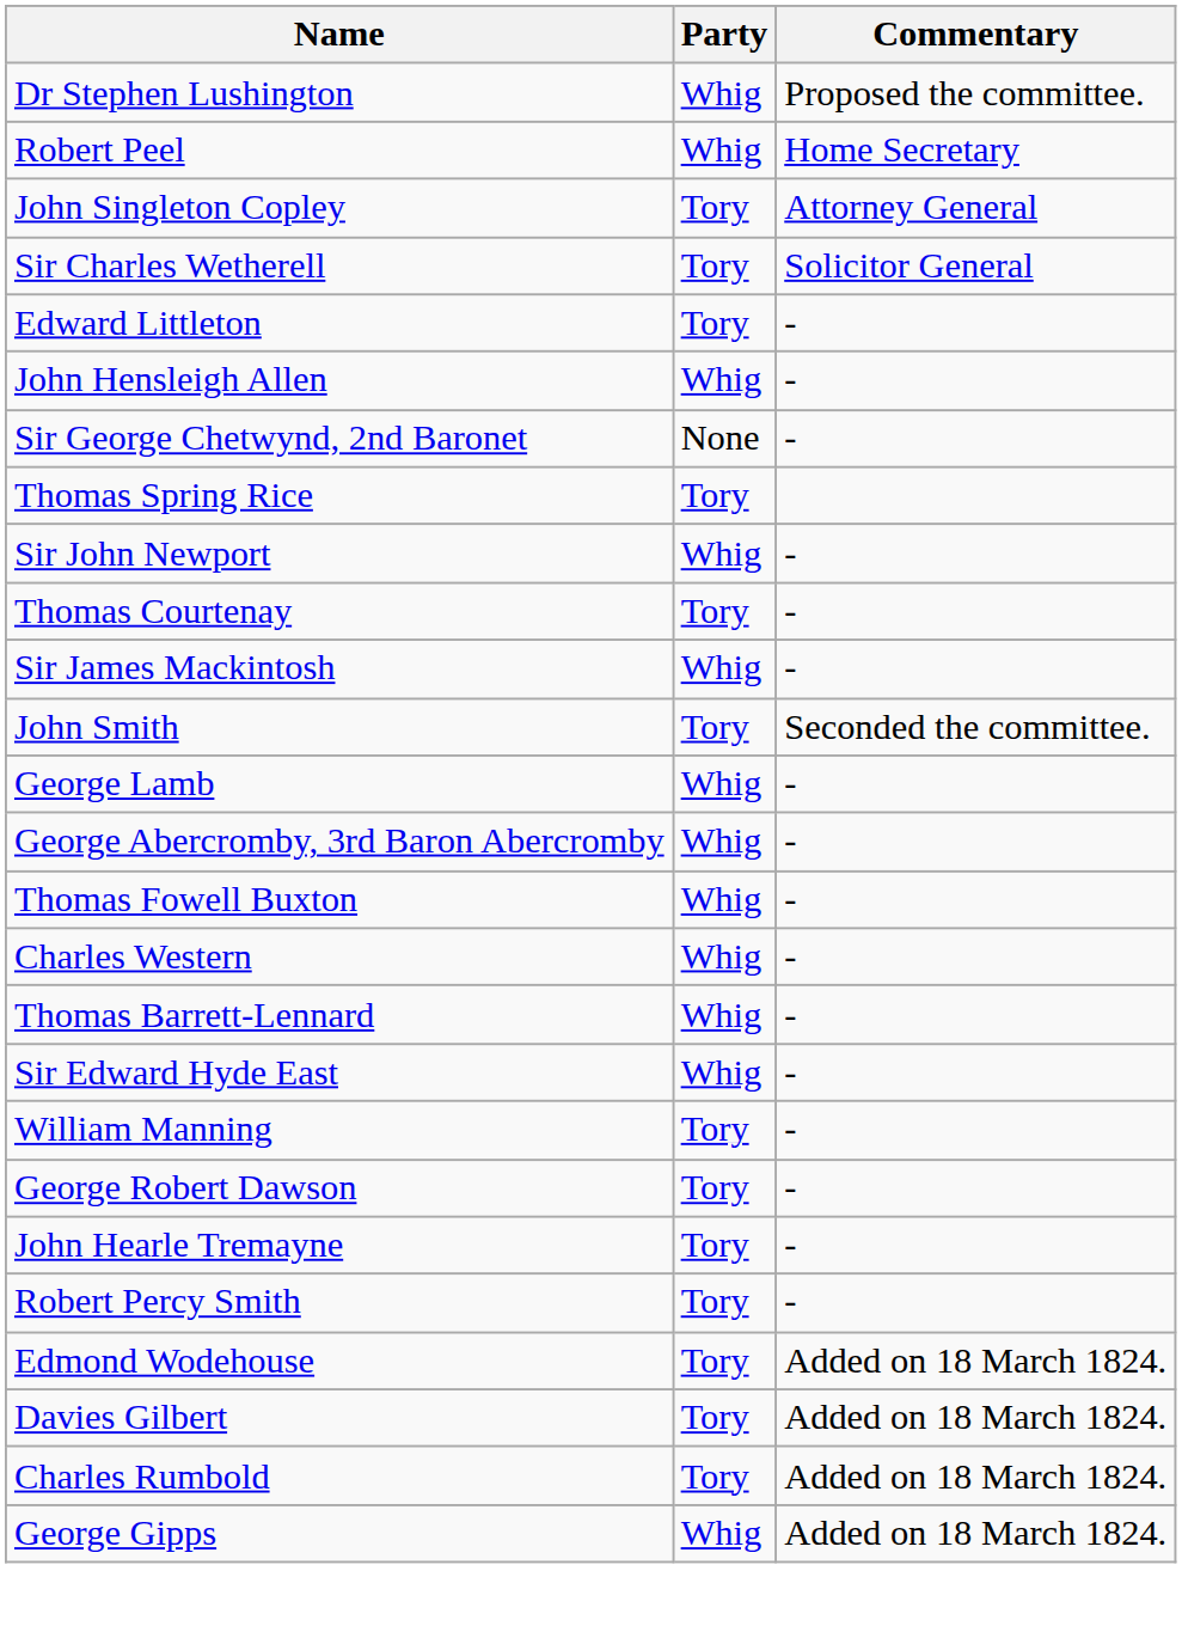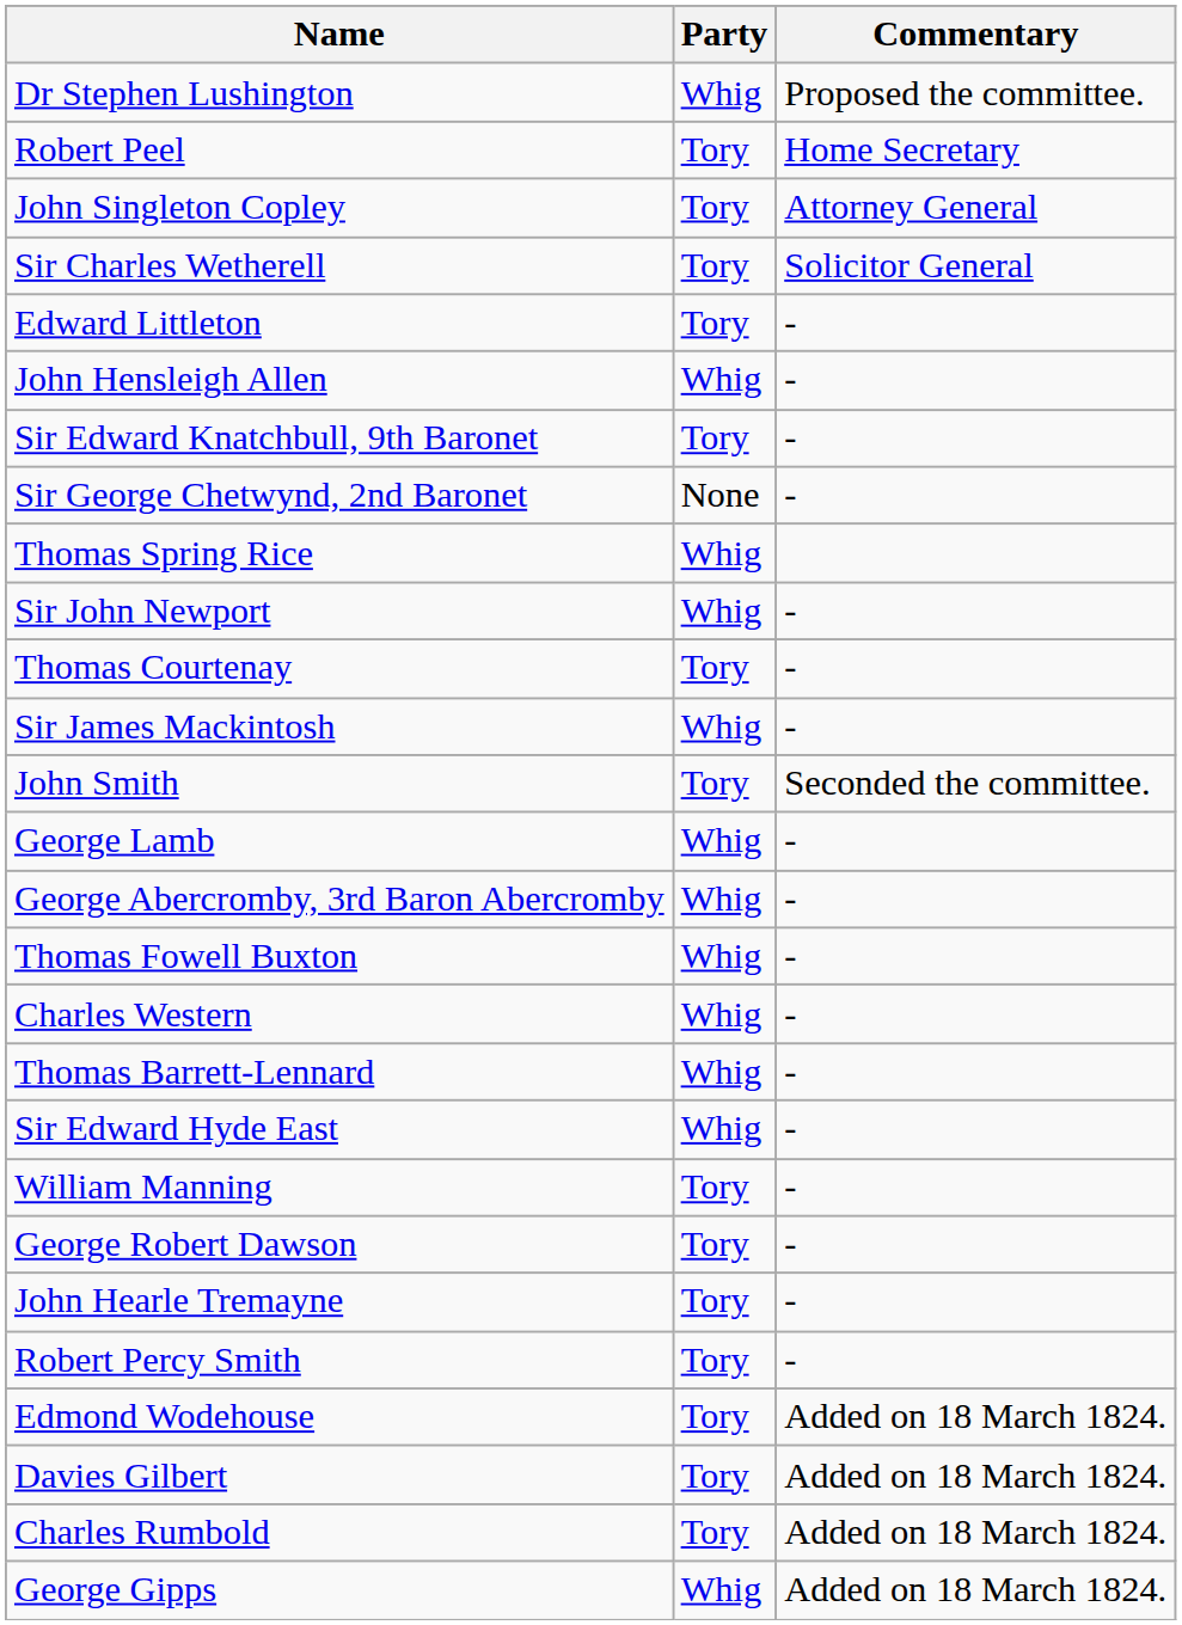 <table class="wikitable">
 <tr>
 <th>Name</th>
 <th>Party</th>
 <th>Commentary</th>
 </tr>
 <tr>
 <td><a href='#'>Dr Stephen Lushington</a></td>
 <td><a href='#'>Whig</a></td>
 <td>Proposed the committee.</td>
 </tr>
 <tr>
 <td><a href='#'>Robert Peel</a></td>
-<td><a href='#'>Whig</a></td>
+<td><a href='#'>Tory</a></td>
 <td><a href='#'>Home Secretary</a></td>
 </tr>
 <tr>
 <td><a href='#'>John Singleton Copley</a></td>
 <td><a href='#'>Tory</a></td>
 <td><a href='#'>Attorney General</a></td>
 </tr>
 <tr>
 <td><a href='#'>Sir Charles Wetherell</a></td>
 <td><a href='#'>Tory</a></td>
 <td><a href='#'>Solicitor General</a></td>
 </tr>
 <tr>
 <td><a href='#'>Edward Littleton</a></td>
 <td><a href='#'>Tory</a></td>
 <td>-</td>
 </tr>
 <tr>
 <td><a href='#'>John Hensleigh Allen</a></td>
 <td><a href='#'>Whig</a></td>
 <td>-</td>
 </tr>
 <tr>
+<td><a href='#'>Sir Edward Knatchbull, 9th Baronet</a></td>
+<td><a href='#'>Tory</a></td>
+<td>-</td>
+</tr>
+<tr>
 <td><a href='#'>Sir George Chetwynd, 2nd Baronet</a></td>
 <td>None</td>
 <td>-</td>
 </tr>
 <tr>
 <td><a href='#'>Thomas Spring Rice</a></td>
-<td><a href='#'>Tory</a></td>
+<td><a href='#'>Whig</a></td>
 <td></td>
 </tr>
 <tr>
 <td><a href='#'>Sir John Newport</a></td>
 <td><a href='#'>Whig</a></td>
 <td>-</td>
 </tr>
 <tr>
 <td><a href='#'>Thomas Courtenay</a></td>
 <td><a href='#'>Tory</a></td>
 <td>-</td>
 </tr>
 <tr>
 <td><a href='#'>Sir James Mackintosh</a></td>
 <td><a href='#'>Whig</a></td>
 <td>-</td>
 </tr>
 <tr>
 <td><a href='#'>John Smith</a></td>
 <td><a href='#'>Tory</a></td>
 <td>Seconded the committee.</td>
 </tr>
 <tr>
 <td><a href='#'>George Lamb</a></td>
 <td><a href='#'>Whig</a></td>
 <td>-</td>
 </tr>
 <tr>
 <td><a href='#'>George Abercromby, 3rd Baron Abercromby</a></td>
 <td><a href='#'>Whig</a></td>
 <td>-</td>
 </tr>
 <tr>
 <td><a href='#'>Thomas Fowell Buxton</a></td>
 <td><a href='#'>Whig</a></td>
 <td>-</td>
 </tr>
 <tr>
 <td><a href='#'>Charles Western</a></td>
 <td><a href='#'>Whig</a></td>
 <td>-</td>
 </tr>
 <tr>
 <td><a href='#'>Thomas Barrett-Lennard</a></td>
 <td><a href='#'>Whig</a></td>
 <td>-</td>
 </tr>
 <tr>
 <td><a href='#'>Sir Edward Hyde East</a></td>
 <td><a href='#'>Whig</a></td>
 <td>-</td>
 </tr>
 <tr>
 <td><a href='#'>William Manning</a></td>
 <td><a href='#'>Tory</a></td>
 <td>-</td>
 </tr>
 <tr>
 <td><a href='#'>George Robert Dawson</a></td>
 <td><a href='#'>Tory</a></td>
 <td>-</td>
 </tr>
 <tr>
 <td><a href='#'>John Hearle Tremayne</a></td>
 <td><a href='#'>Tory</a></td>
 <td>-</td>
 </tr>
 <tr>
 <td><a href='#'>Robert Percy Smith</a></td>
 <td><a href='#'>Tory</a></td>
 <td>-</td>
 </tr>
 <tr>
 <td><a href='#'>Edmond Wodehouse</a></td>
 <td><a href='#'>Tory</a></td>
 <td>Added on 18 March 1824.</td>
 </tr>
 <tr>
 <td><a href='#'>Davies Gilbert</a></td>
 <td><a href='#'>Tory</a></td>
 <td>Added on 18 March 1824.</td>
 </tr>
 <tr>
 <td><a href='#'>Charles Rumbold</a></td>
 <td><a href='#'>Tory</a></td>
 <td>Added on 18 March 1824.</td>
 </tr>
 <tr>
 <td><a href='#'>George Gipps</a></td>
 <td><a href='#'>Whig</a></td>
 <td>Added on 18 March 1824.</td>
 </tr>
 </table>
